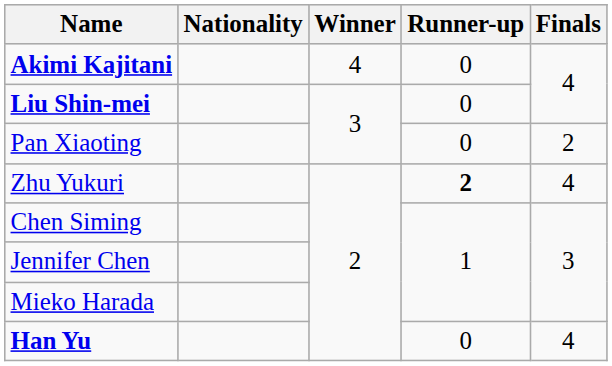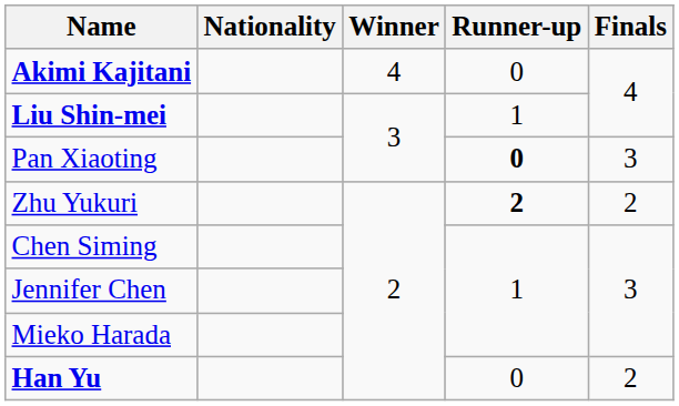 <table class="wikitable sortable" style="font-size:100%; text-align: center;">
 <tr>
 <th>Name</th>
 <th>Nationality</th>
 <th>Winner</th>
 <th>Runner-up</th>
 <th>Finals</th>
 </tr>
 <tr>
 <td align="left"><strong><a href='#'>Akimi Kajitani</a></strong></td>
 <td align="left"></td>
 <td>4</td>
 <td>0</td>
 <td rowspan="2">4</td>
 </tr>
 <tr>
 <td align="left"><strong><a href='#'>Liu Shin-mei</a></strong></td>
 <td align="left"></td>
 <td rowspan="2">3</td>
-<td>0</td>
+<td>1</td>
 </tr>
 <tr>
 <td align="left"><a href='#'>Pan Xiaoting</a></td>
 <td align="left"></td>
-<td>0</td>
-<td>2</td>
+<td><strong>0</strong></td>
+<td>3</td>
 </tr>
 <tr>
 <td align="left"><a href='#'>Zhu Yukuri</a></td>
 <td align="left"></td>
 <td rowspan="5">2</td>
 <td><strong>2</strong></td>
-<td>4</td>
+<td>2</td>
 </tr>
 <tr>
 <td align="left"><a href='#'>Chen Siming</a></td>
 <td align="left"></td>
 <td rowspan="3">1</td>
 <td rowspan="3">3</td>
 </tr>
 <tr>
 <td align="left"><a href='#'>Jennifer Chen</a></td>
 <td align="left"></td>
 </tr>
 <tr>
 <td align="left"><a href='#'>Mieko Harada</a></td>
 <td align="left"></td>
 </tr>
 <tr>
 <td align="left"><strong><a href='#'>Han Yu</a></strong></td>
 <td align="left"></td>
 <td>0</td>
-<td>4</td>
+<td>2</td>
 </tr>
 </table>
